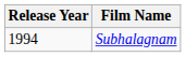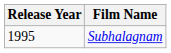 <table class="wikitable">
 <tr>
 <th>Release Year</th>
 <th>Film Name</th>
 </tr>
 <tr>
-<td>1994</td>
+<td>1995</td>
 <td><em><a href='#'>Subhalagnam</a></em></td>
 </tr>
 </table>
